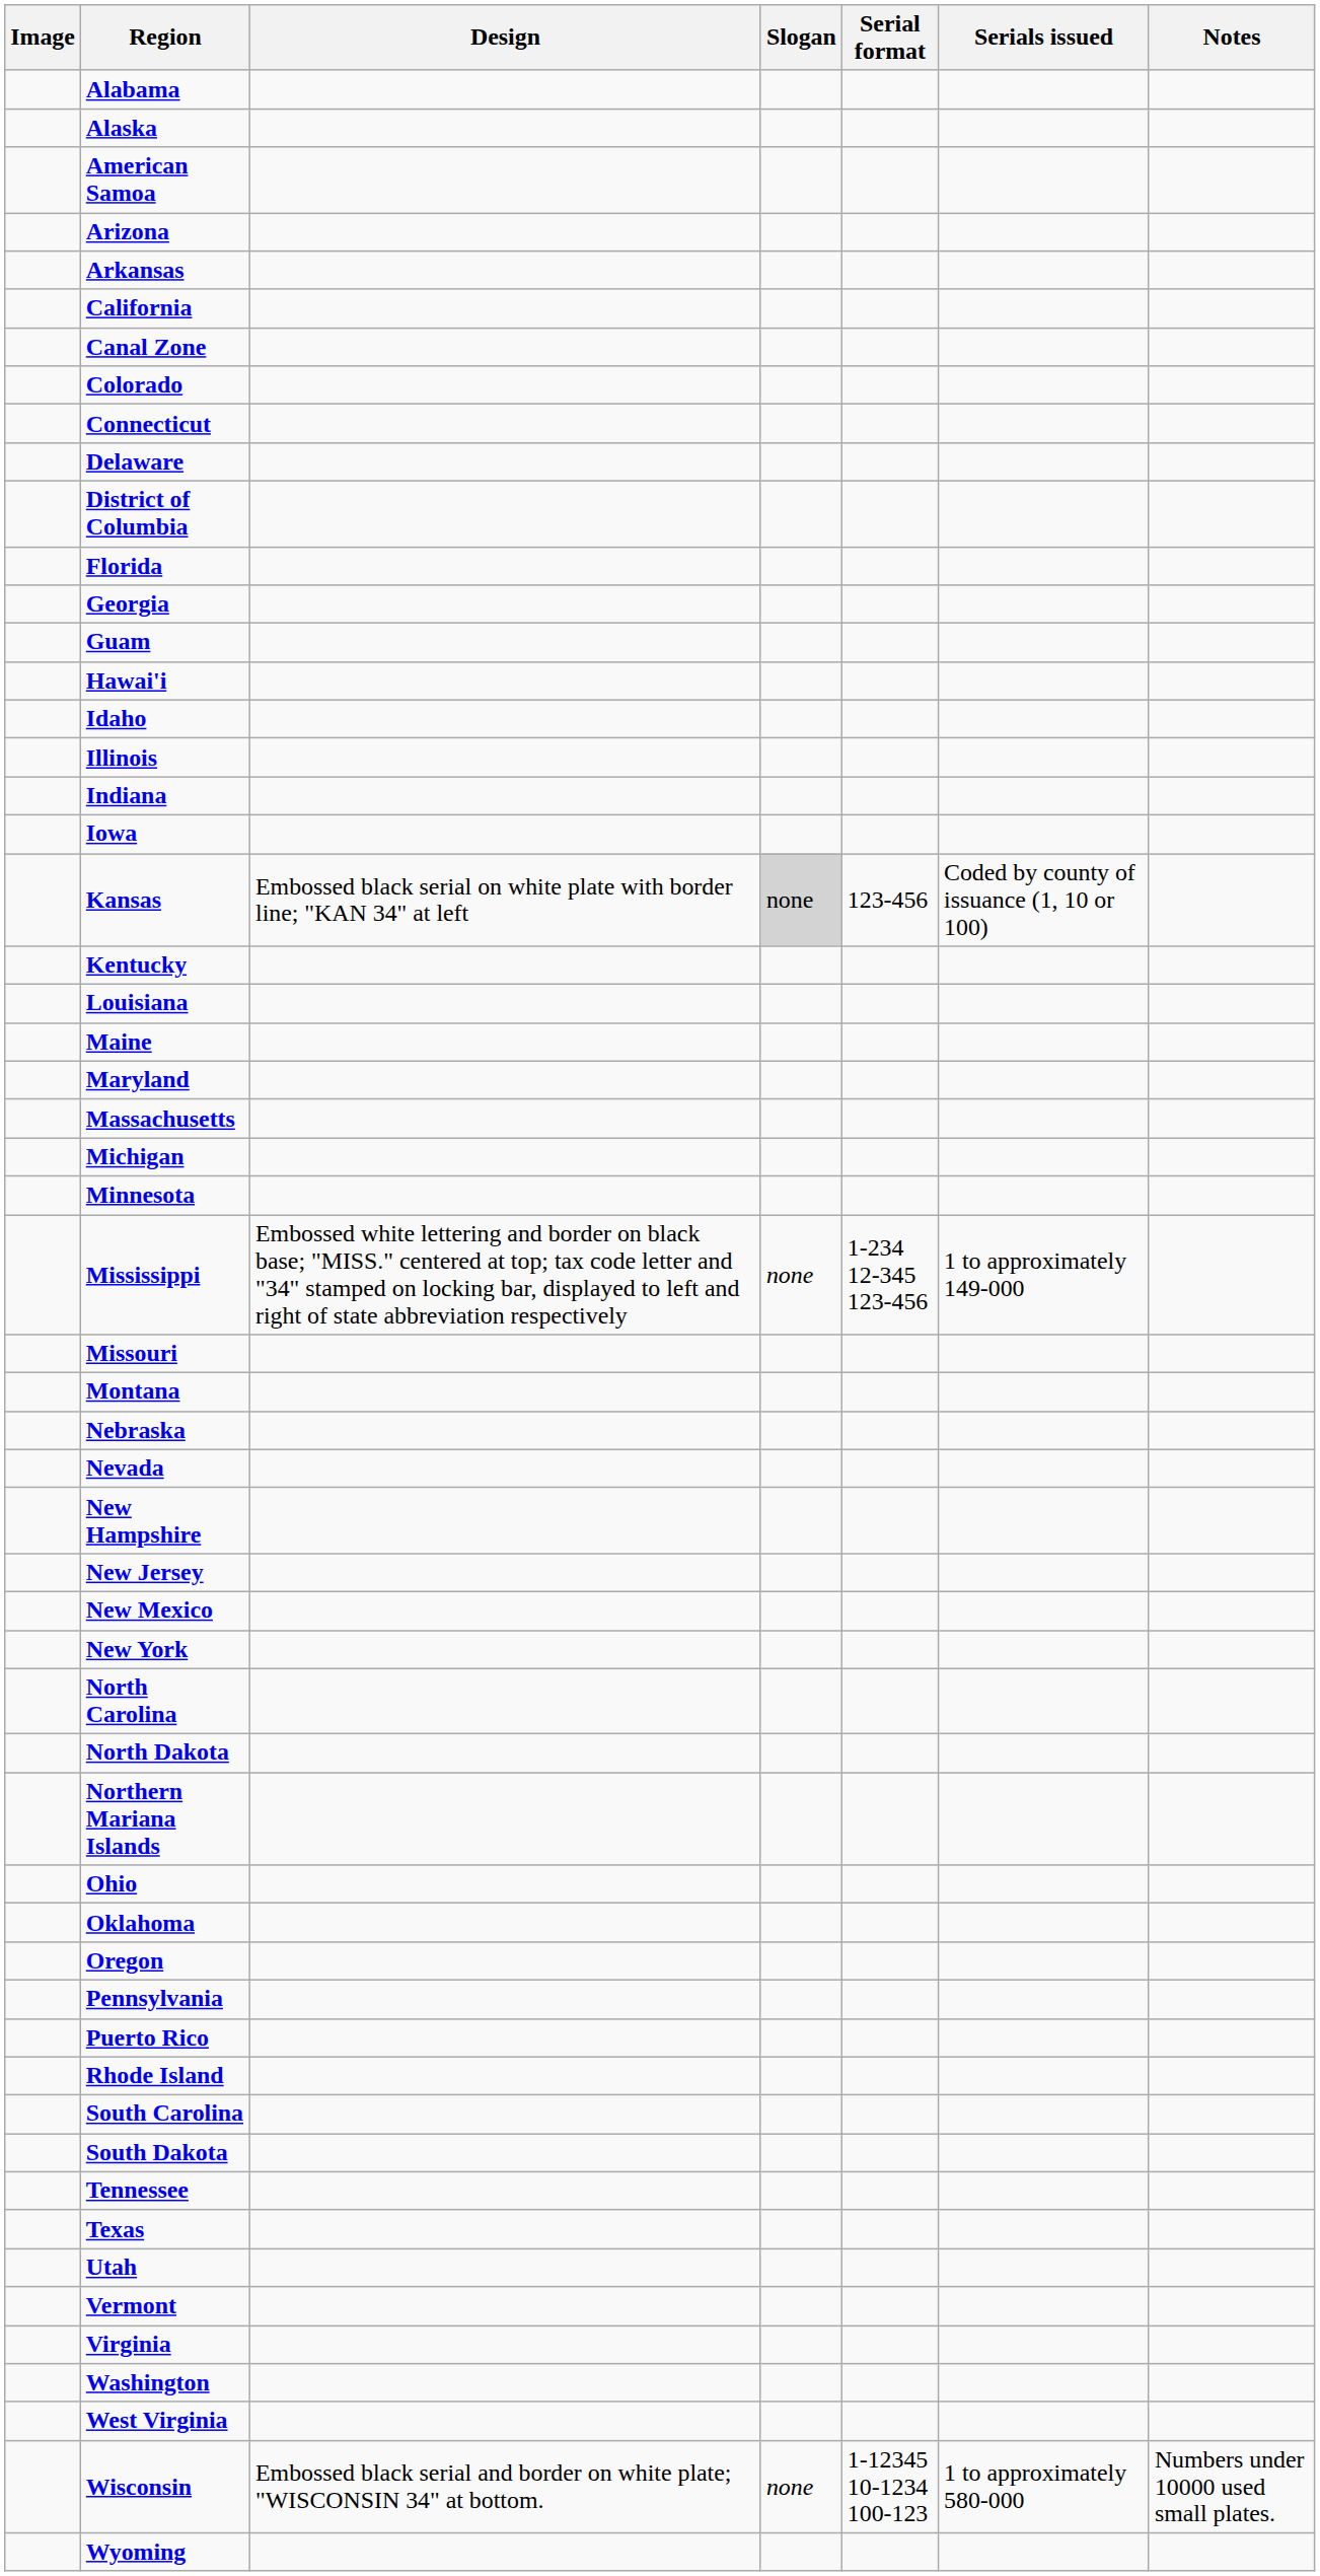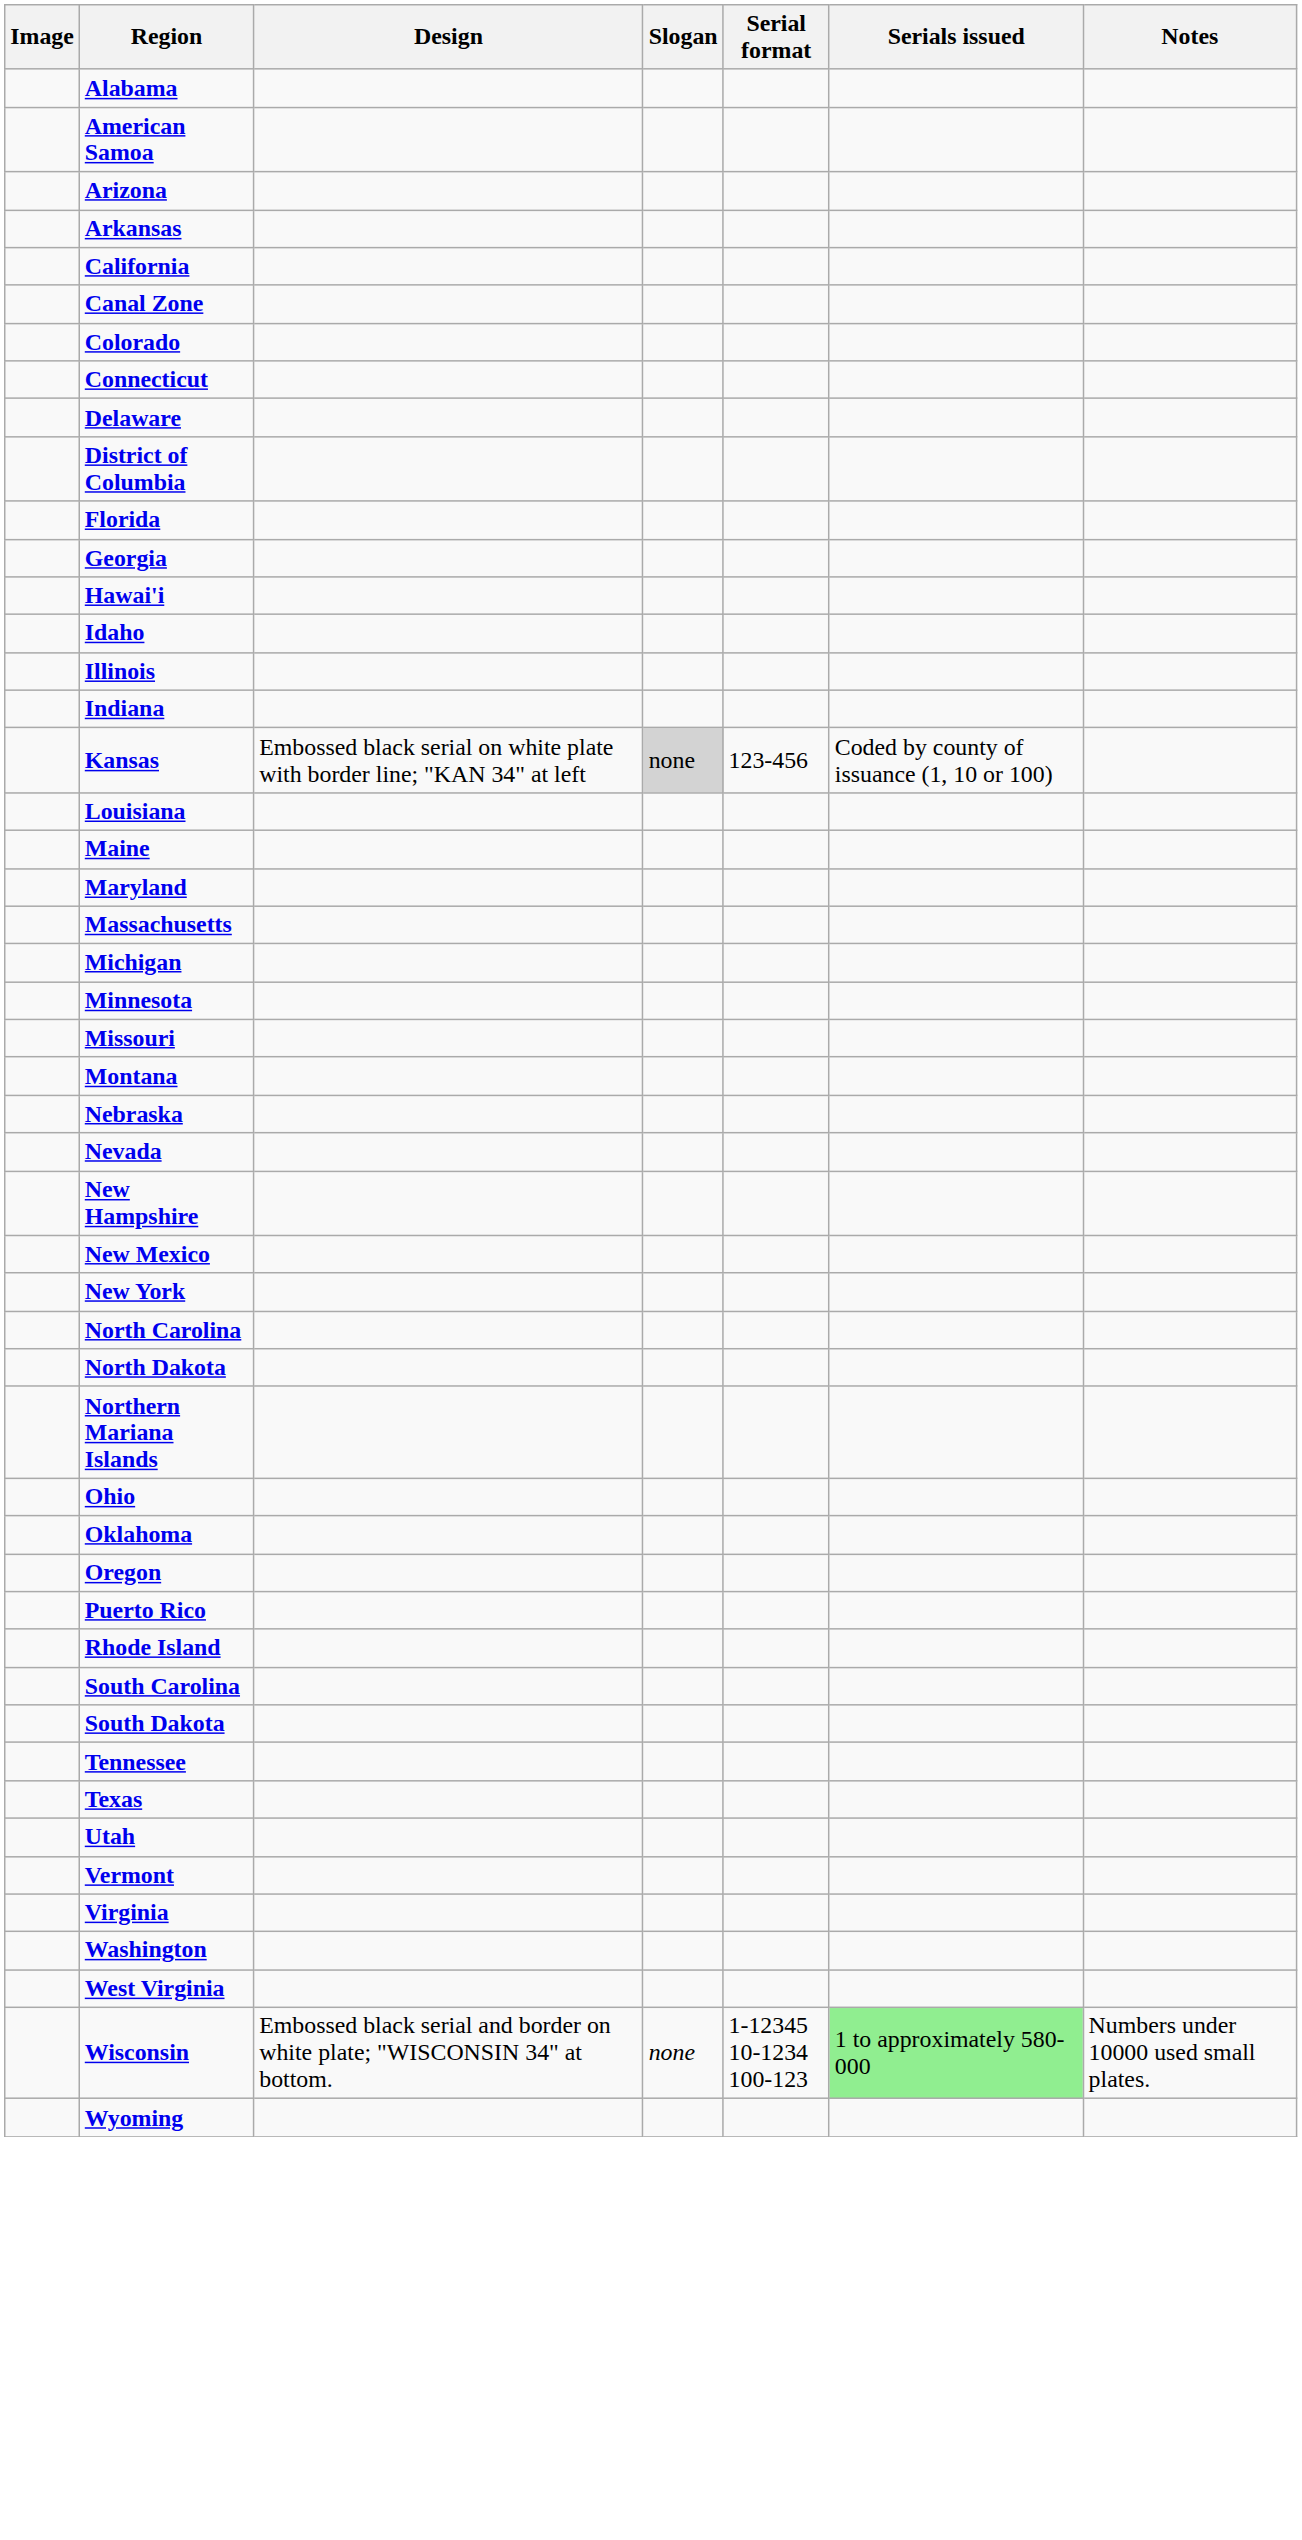 <table class="wikitable">
 <tr>
 <th>Image</th>
 <th>Region</th>
 <th>Design</th>
 <th>Slogan</th>
 <th>Serial format</th>
 <th>Serials issued</th>
 <th>Notes</th>
 </tr>
 <tr>
 <td></td>
 <td><strong><a href='#'>Alabama</a></strong></td>
-<td></td>
-<td></td>
-<td></td>
-<td></td>
-<td></td>
-</tr>
-<tr>
-<td></td>
-<td><strong><a href='#'>Alaska</a></strong></td>
 <td></td>
 <td></td>
 <td></td>
 <td></td>
 <td></td>
 </tr>
 <tr>
 <td></td>
 <td><strong><a href='#'>American Samoa</a></strong></td>
 <td></td>
 <td></td>
 <td></td>
 <td></td>
 <td></td>
 </tr>
 <tr>
 <td></td>
 <td><strong><a href='#'>Arizona</a></strong></td>
 <td></td>
 <td></td>
 <td></td>
 <td></td>
 <td></td>
 </tr>
 <tr>
 <td></td>
 <td><strong><a href='#'>Arkansas</a></strong></td>
 <td></td>
 <td></td>
 <td></td>
 <td></td>
 <td></td>
 </tr>
 <tr>
 <td></td>
 <td><strong><a href='#'>California</a></strong></td>
 <td></td>
 <td></td>
 <td></td>
 <td></td>
 <td></td>
 </tr>
 <tr>
 <td></td>
 <td><strong><a href='#'>Canal Zone</a></strong></td>
 <td></td>
 <td></td>
 <td></td>
 <td></td>
 <td></td>
 </tr>
 <tr>
 <td></td>
 <td><strong><a href='#'>Colorado</a></strong></td>
 <td></td>
 <td></td>
 <td></td>
 <td></td>
 <td></td>
 </tr>
 <tr>
 <td></td>
 <td><strong><a href='#'>Connecticut</a></strong></td>
 <td></td>
 <td></td>
 <td></td>
 <td></td>
 <td></td>
 </tr>
 <tr>
 <td></td>
 <td><strong><a href='#'>Delaware</a></strong></td>
 <td></td>
 <td></td>
 <td></td>
 <td></td>
 <td></td>
 </tr>
 <tr>
 <td></td>
 <td><strong><a href='#'>District of<br>Columbia</a></strong></td>
 <td></td>
 <td></td>
 <td></td>
 <td></td>
 <td></td>
 </tr>
 <tr>
 <td></td>
 <td><strong><a href='#'>Florida</a></strong></td>
 <td></td>
 <td></td>
 <td></td>
 <td></td>
 <td></td>
 </tr>
 <tr>
 <td></td>
 <td><strong><a href='#'>Georgia</a></strong></td>
 <td></td>
 <td></td>
 <td></td>
 <td></td>
 <td></td>
 </tr>
 <tr>
 <td></td>
-<td><strong><a href='#'>Guam</a></strong></td>
-<td></td>
-<td></td>
-<td></td>
-<td></td>
-<td></td>
-</tr>
-<tr>
-<td></td>
 <td><strong><a href='#'>Hawai'i</a></strong></td>
 <td></td>
 <td></td>
 <td></td>
 <td></td>
 <td></td>
 </tr>
 <tr>
 <td></td>
 <td><strong><a href='#'>Idaho</a></strong></td>
 <td></td>
 <td></td>
 <td></td>
 <td></td>
 <td></td>
 </tr>
 <tr>
 <td></td>
 <td><strong><a href='#'>Illinois</a></strong></td>
 <td></td>
 <td></td>
 <td></td>
 <td></td>
 <td></td>
 </tr>
 <tr>
 <td></td>
 <td><strong><a href='#'>Indiana</a></strong></td>
 <td></td>
 <td></td>
 <td></td>
 <td></td>
 <td></td>
 </tr>
 <tr>
 <td></td>
-<td><strong><a href='#'>Iowa</a></strong></td>
-<td></td>
-<td></td>
-<td></td>
-<td></td>
-<td></td>
-</tr>
-<tr>
-<td></td>
 <td><strong><a href='#'>Kansas</a></strong></td>
 <td>Embossed black serial on white plate with border line; "KAN 34" at left</td>
 <td style="background: lightgrey;">none</td>
 <td>123-456</td>
 <td>Coded by county of issuance (1, 10 or 100)</td>
-<td></td>
-</tr>
-<tr>
-<td></td>
-<td><strong><a href='#'>Kentucky</a></strong></td>
-<td></td>
-<td></td>
-<td></td>
-<td></td>
 <td></td>
 </tr>
 <tr>
 <td></td>
 <td><strong><a href='#'>Louisiana</a></strong></td>
 <td></td>
 <td></td>
 <td></td>
 <td></td>
 <td></td>
 </tr>
 <tr>
 <td></td>
 <td><strong><a href='#'>Maine</a></strong></td>
 <td></td>
 <td></td>
 <td></td>
 <td></td>
 <td></td>
 </tr>
 <tr>
 <td></td>
 <td><strong><a href='#'>Maryland</a></strong></td>
 <td></td>
 <td></td>
 <td></td>
 <td></td>
 <td></td>
 </tr>
 <tr>
 <td></td>
 <td><strong><a href='#'>Massachusetts</a></strong></td>
 <td></td>
 <td></td>
 <td></td>
 <td></td>
 <td></td>
 </tr>
 <tr>
 <td></td>
 <td><strong><a href='#'>Michigan</a></strong></td>
 <td></td>
 <td></td>
 <td></td>
 <td></td>
 <td></td>
 </tr>
 <tr>
 <td></td>
 <td><strong><a href='#'>Minnesota</a></strong></td>
 <td></td>
 <td></td>
 <td></td>
 <td></td>
 <td></td>
 </tr>
 <tr>
 <td></td>
-<td><strong><a href='#'>Mississippi</a></strong></td>
-<td>Embossed white lettering and border on black base; "MISS." centered at top; tax code letter and "34" stamped on locking bar, displayed to left and right of state abbreviation respectively</td>
-<td><em>none</em></td>
-<td>1-234<br>12-345<br>123-456</td>
-<td>1 to approximately 149-000</td>
-<td></td>
-</tr>
-<tr>
-<td></td>
 <td><strong><a href='#'>Missouri</a></strong></td>
 <td></td>
 <td></td>
 <td></td>
 <td></td>
 <td></td>
 </tr>
 <tr>
 <td></td>
 <td><strong><a href='#'>Montana</a></strong></td>
 <td></td>
 <td></td>
 <td></td>
 <td></td>
 <td></td>
 </tr>
 <tr>
 <td></td>
 <td><strong><a href='#'>Nebraska</a></strong></td>
 <td></td>
 <td></td>
 <td></td>
 <td></td>
 <td></td>
 </tr>
 <tr>
 <td></td>
 <td><strong><a href='#'>Nevada</a></strong></td>
 <td></td>
 <td></td>
 <td></td>
 <td></td>
 <td></td>
 </tr>
 <tr>
 <td></td>
 <td><strong><a href='#'>New Hampshire</a></strong></td>
-<td></td>
-<td></td>
-<td></td>
-<td></td>
-<td></td>
-</tr>
-<tr>
-<td></td>
-<td><strong><a href='#'>New Jersey</a></strong></td>
 <td></td>
 <td></td>
 <td></td>
 <td></td>
 <td></td>
 </tr>
 <tr>
 <td></td>
 <td><strong><a href='#'>New Mexico</a></strong></td>
 <td></td>
 <td></td>
 <td></td>
 <td></td>
 <td></td>
 </tr>
 <tr>
 <td></td>
 <td><strong><a href='#'>New York</a></strong></td>
 <td></td>
 <td></td>
 <td></td>
 <td></td>
 <td></td>
 </tr>
 <tr>
 <td></td>
 <td><strong><a href='#'>North Carolina</a></strong></td>
 <td></td>
 <td></td>
 <td></td>
 <td></td>
 <td></td>
 </tr>
 <tr>
 <td></td>
 <td><strong><a href='#'>North Dakota</a></strong></td>
 <td></td>
 <td></td>
 <td></td>
 <td></td>
 <td></td>
 </tr>
 <tr>
 <td></td>
 <td><strong><a href='#'>Northern Mariana<br> Islands</a></strong></td>
 <td></td>
 <td></td>
 <td></td>
 <td></td>
 <td></td>
 </tr>
 <tr>
 <td></td>
 <td><strong><a href='#'>Ohio</a></strong></td>
 <td></td>
 <td></td>
 <td></td>
 <td></td>
 <td></td>
 </tr>
 <tr>
 <td></td>
 <td><strong><a href='#'>Oklahoma</a></strong></td>
 <td></td>
 <td></td>
 <td></td>
 <td></td>
 <td></td>
 </tr>
 <tr>
 <td></td>
 <td><strong><a href='#'>Oregon</a></strong></td>
-<td></td>
-<td></td>
-<td></td>
-<td></td>
-<td></td>
-</tr>
-<tr>
-<td></td>
-<td><strong><a href='#'>Pennsylvania</a></strong></td>
 <td></td>
 <td></td>
 <td></td>
 <td></td>
 <td></td>
 </tr>
 <tr>
 <td></td>
 <td><strong><a href='#'>Puerto Rico</a></strong></td>
 <td></td>
 <td></td>
 <td></td>
 <td></td>
 <td></td>
 </tr>
 <tr>
 <td></td>
 <td><strong><a href='#'>Rhode Island</a></strong></td>
 <td></td>
 <td></td>
 <td></td>
 <td></td>
 <td></td>
 </tr>
 <tr>
 <td></td>
 <td><strong><a href='#'>South Carolina</a></strong></td>
 <td></td>
 <td></td>
 <td></td>
 <td></td>
 <td></td>
 </tr>
 <tr>
 <td></td>
 <td><strong><a href='#'>South Dakota</a></strong></td>
 <td></td>
 <td></td>
 <td></td>
 <td></td>
 <td></td>
 </tr>
 <tr>
 <td></td>
 <td><strong><a href='#'>Tennessee</a></strong></td>
 <td></td>
 <td></td>
 <td></td>
 <td></td>
 <td></td>
 </tr>
 <tr>
 <td></td>
 <td><strong><a href='#'>Texas</a></strong></td>
 <td></td>
 <td></td>
 <td></td>
 <td></td>
 <td></td>
 </tr>
 <tr>
 <td></td>
 <td><strong><a href='#'>Utah</a></strong></td>
 <td></td>
 <td></td>
 <td></td>
 <td></td>
 <td></td>
 </tr>
 <tr>
 <td></td>
 <td><strong><a href='#'>Vermont</a></strong></td>
 <td></td>
 <td></td>
 <td></td>
 <td></td>
 <td></td>
 </tr>
 <tr>
 <td></td>
 <td><strong><a href='#'>Virginia</a></strong></td>
 <td></td>
 <td></td>
 <td></td>
 <td></td>
 <td></td>
 </tr>
 <tr>
 <td></td>
 <td><strong><a href='#'>Washington</a></strong></td>
 <td></td>
 <td></td>
 <td></td>
 <td></td>
 <td></td>
 </tr>
 <tr>
 <td></td>
 <td><strong><a href='#'>West Virginia</a></strong></td>
 <td></td>
 <td></td>
 <td></td>
 <td></td>
 <td></td>
 </tr>
 <tr>
 <td></td>
 <td><strong><a href='#'>Wisconsin</a></strong></td>
 <td>Embossed black serial and border on white plate; "WISCONSIN 34" at bottom.</td>
 <td><em>none</em></td>
 <td>1-12345<br>10-1234<br>100-123</td>
-<td>1 to approximately 580-000</td>
+<td style="background: lightgreen;">1 to approximately 580-000</td>
 <td>Numbers under 10000 used small plates.</td>
 </tr>
 <tr>
 <td></td>
 <td><strong><a href='#'>Wyoming</a></strong></td>
 <td></td>
 <td></td>
 <td></td>
 <td></td>
 <td></td>
 </tr>
 </table>
